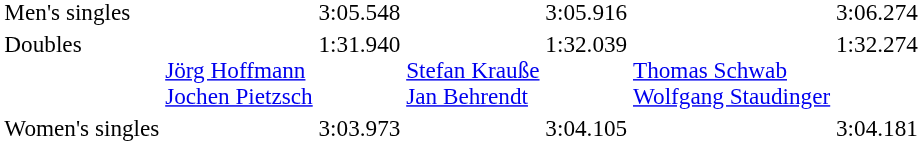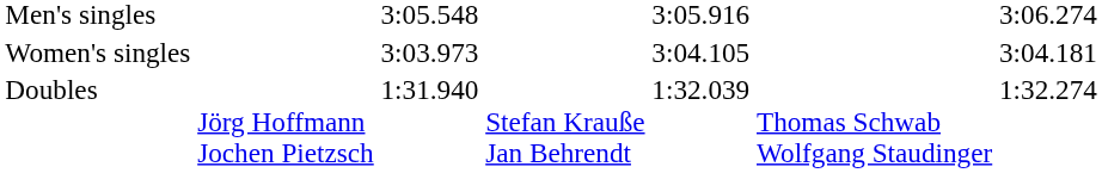 <table>
 <tr>
 <td>Men's singles <br></td>
 <td></td>
 <td>3:05.548</td>
 <td></td>
 <td>3:05.916</td>
 <td></td>
 <td>3:06.274</td>
 </tr>
+<tr>
+<td>Women's singles <br></td>
+<td></td>
+<td>3:03.973</td>
+<td></td>
+<td>3:04.105</td>
+<td></td>
+<td>3:04.181</td>
+</tr>
 <tr valign="top">
 <td>Doubles <br></td>
 <td><br> <a href='#'>Jörg Hoffmann</a> <br> <a href='#'>Jochen Pietzsch</a></td>
 <td>1:31.940</td>
 <td><br> <a href='#'>Stefan Krauße</a> <br> <a href='#'>Jan Behrendt</a></td>
 <td>1:32.039</td>
 <td><br> <a href='#'>Thomas Schwab</a> <br> <a href='#'>Wolfgang Staudinger</a></td>
 <td>1:32.274</td>
 </tr>
-<tr>
-<td>Women's singles <br></td>
-<td></td>
-<td>3:03.973</td>
-<td></td>
-<td>3:04.105</td>
-<td></td>
-<td>3:04.181</td>
-</tr>
 </table>
